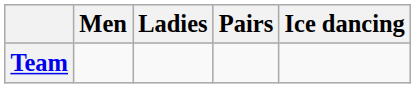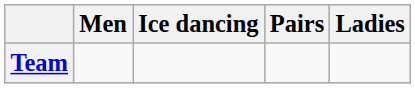 <table class="wikitable">
 <tr>
 <th></th>
 <th>Men</th>
+<th>Ice dancing</th>
+<th>Pairs</th>
 <th>Ladies</th>
-<th>Pairs</th>
-<th>Ice dancing</th>
 </tr>
 <tr>
 <th><a href='#'>Team</a></th>
 <td></td>
 <td></td>
 <td></td>
 <td></td>
 </tr>
 </table>
